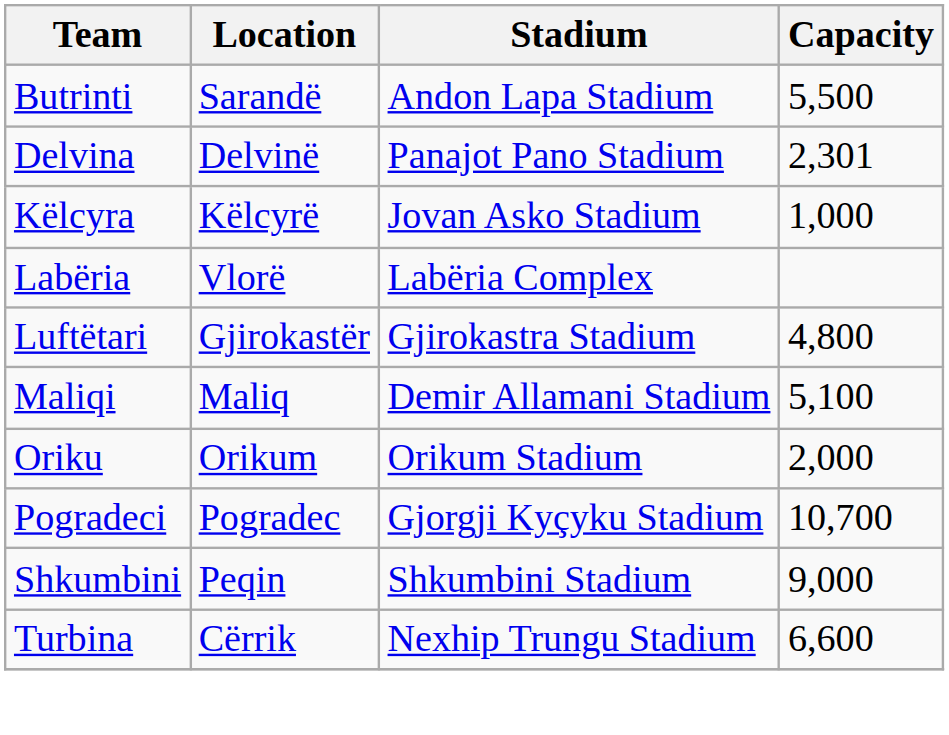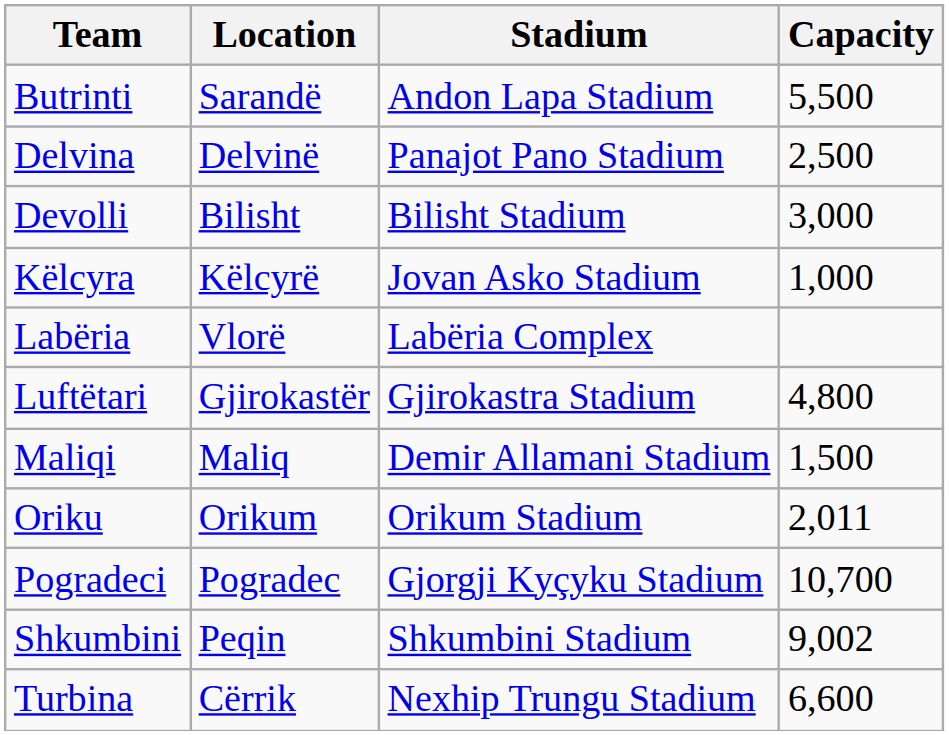 <table class="wikitable sortable">
 <tr>
 <th>Team</th>
 <th>Location</th>
 <th>Stadium</th>
 <th>Capacity</th>
 </tr>
 <tr>
 <td><a href='#'>Butrinti</a></td>
 <td><a href='#'>Sarandë</a></td>
 <td><a href='#'>Andon Lapa Stadium</a></td>
 <td>5,500</td>
 </tr>
 <tr>
 <td><a href='#'>Delvina</a></td>
 <td><a href='#'>Delvinë</a></td>
 <td><a href='#'>Panajot Pano Stadium</a></td>
-<td>2,301</td>
+<td>2,500</td>
+</tr>
+<tr>
+<td><a href='#'>Devolli</a></td>
+<td><a href='#'>Bilisht</a></td>
+<td><a href='#'>Bilisht Stadium</a></td>
+<td>3,000</td>
 </tr>
 <tr>
 <td><a href='#'>Këlcyra</a></td>
 <td><a href='#'>Këlcyrë</a></td>
 <td><a href='#'>Jovan Asko Stadium</a></td>
 <td>1,000</td>
 </tr>
 <tr>
 <td><a href='#'>Labëria</a></td>
 <td><a href='#'>Vlorë</a></td>
 <td><a href='#'>Labëria Complex</a></td>
 <td></td>
 </tr>
 <tr>
 <td><a href='#'>Luftëtari</a></td>
 <td><a href='#'>Gjirokastër</a></td>
 <td><a href='#'>Gjirokastra Stadium</a></td>
 <td>4,800</td>
 </tr>
 <tr>
 <td><a href='#'>Maliqi</a></td>
 <td><a href='#'>Maliq</a></td>
 <td><a href='#'>Demir Allamani Stadium</a></td>
-<td>5,100</td>
+<td>1,500</td>
 </tr>
 <tr>
 <td><a href='#'>Oriku</a></td>
 <td><a href='#'>Orikum</a></td>
 <td><a href='#'>Orikum Stadium</a></td>
-<td>2,000</td>
+<td>2,011</td>
 </tr>
 <tr>
 <td><a href='#'>Pogradeci</a></td>
 <td><a href='#'>Pogradec</a></td>
 <td><a href='#'>Gjorgji Kyçyku Stadium</a></td>
 <td>10,700</td>
 </tr>
 <tr>
 <td><a href='#'>Shkumbini</a></td>
 <td><a href='#'>Peqin</a></td>
 <td><a href='#'>Shkumbini Stadium</a></td>
-<td>9,000</td>
+<td>9,002</td>
 </tr>
 <tr>
 <td><a href='#'>Turbina</a></td>
 <td><a href='#'>Cërrik</a></td>
 <td><a href='#'>Nexhip Trungu Stadium</a></td>
 <td>6,600</td>
 </tr>
 <tr>
 </tr>
 </table>
